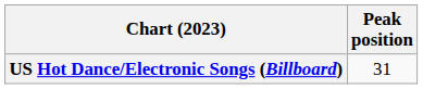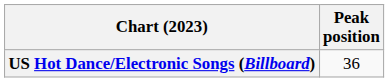 <table class="wikitable sortable plainrowheaders" style="text-align:center">
 <tr>
 <th scope="col">Chart (2023)</th>
 <th scope="col">Peak<br>position</th>
 </tr>
 <tr>
 <th scope="row">US <a href='#'>Hot Dance/Electronic Songs</a> (<em><a href='#'>Billboard</a></em>)</th>
-<td>31</td>
+<td>36</td>
 </tr>
 </table>
